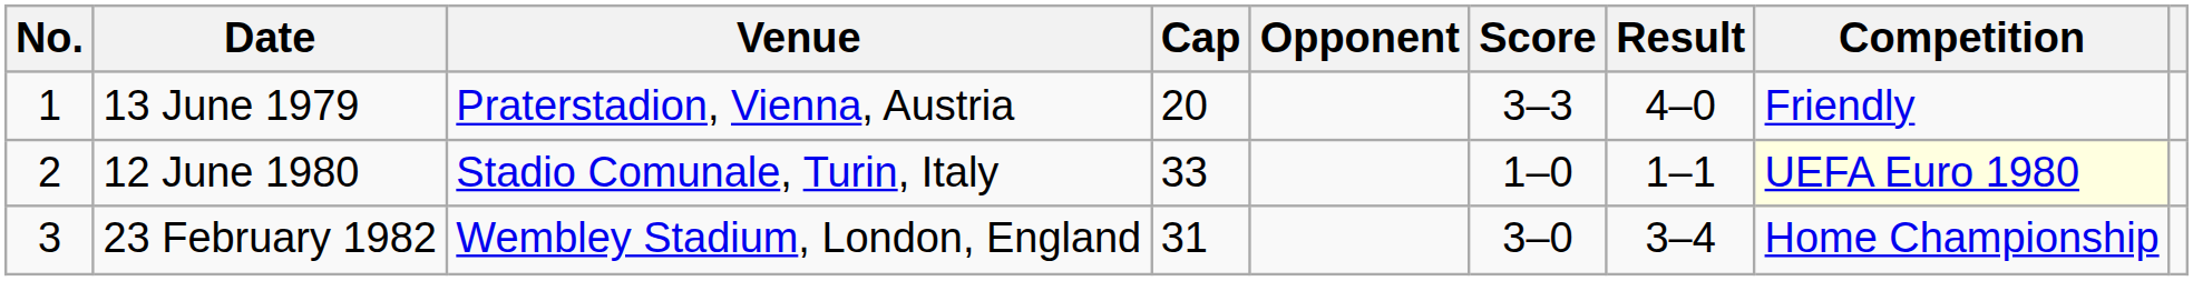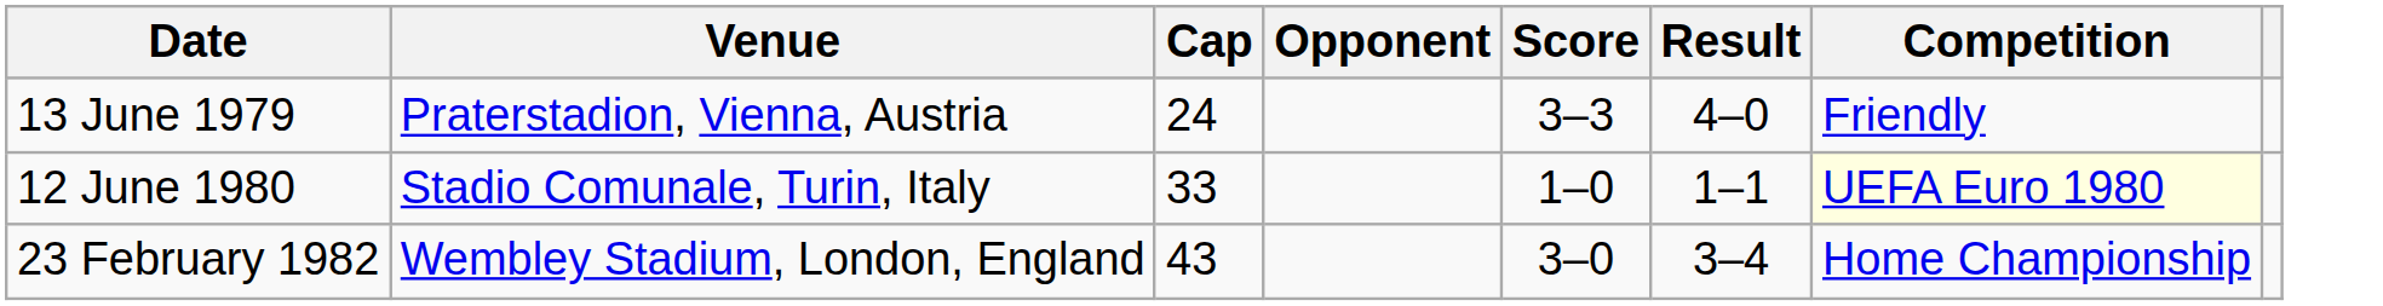 <table class="wikitable sortable">
 <tr>
-<th scope="col">No.</th>
 <th scope="col" data-sort-type="date">Date</th>
 <th scope="col">Venue</th>
 <th scope="col">Cap</th>
 <th scope="col">Opponent</th>
 <th scope="col">Score</th>
 <th scope="col">Result</th>
 <th scope="col">Competition</th>
 <th scope="col" class="unsortable"></th>
 </tr>
 <tr>
-<td align="center">1</td>
 <td>13 June 1979</td>
 <td><a href='#'>Praterstadion</a>, <a href='#'>Vienna</a>, Austria</td>
-<td>20</td>
+<td>24</td>
 <td></td>
 <td align="center">3–3</td>
 <td align="center">4–0</td>
 <td><a href='#'>Friendly</a></td>
 <td></td>
 </tr>
 <tr>
-<td align="center">2</td>
 <td>12 June 1980</td>
 <td><a href='#'>Stadio Comunale</a>, <a href='#'>Turin</a>, Italy</td>
 <td>33</td>
 <td></td>
 <td align="center">1–0</td>
 <td align="center">1–1</td>
 <td style="background: lightyellow;"><a href='#'>UEFA Euro 1980</a></td>
 <td></td>
 </tr>
 <tr>
-<td align="center">3</td>
 <td>23 February 1982</td>
 <td><a href='#'>Wembley Stadium</a>, London, England</td>
-<td>31</td>
+<td>43</td>
 <td></td>
 <td align="center">3–0</td>
 <td align="center">3–4</td>
 <td><a href='#'>Home Championship</a></td>
 <td></td>
 </tr>
 </table>
